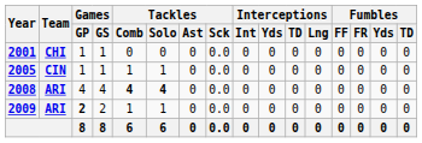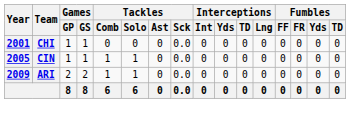 <table class="wikitable" style="text-align:center">
 <tr>
 <th rowspan="2">Year</th>
 <th rowspan="2">Team</th>
 <th colspan="2">Games</th>
 <th colspan="4">Tackles</th>
 <th colspan="4">Interceptions</th>
 <th colspan="4">Fumbles</th>
 </tr>
 <tr>
 <th>GP</th>
 <th>GS</th>
 <th>Comb</th>
 <th>Solo</th>
 <th>Ast</th>
 <th>Sck</th>
 <th>Int</th>
 <th>Yds</th>
 <th>TD</th>
 <th>Lng</th>
 <th>FF</th>
 <th>FR</th>
 <th>Yds</th>
 <th>TD</th>
 </tr>
 <tr>
 <th><a href='#'>2001</a></th>
 <th><a href='#'>CHI</a></th>
 <td>1</td>
 <td>1</td>
 <td>0</td>
 <td>0</td>
 <td>0</td>
 <td>0.0</td>
 <td>0</td>
 <td>0</td>
 <td>0</td>
 <td>0</td>
 <td>0</td>
 <td>0</td>
 <td>0</td>
 <td>0</td>
 </tr>
 <tr>
 <th><a href='#'>2005</a></th>
 <th><a href='#'>CIN</a></th>
 <td>1</td>
 <td>1</td>
 <td>1</td>
 <td>1</td>
 <td>0</td>
 <td>0.0</td>
 <td>0</td>
 <td>0</td>
 <td>0</td>
 <td>0</td>
 <td>0</td>
 <td>0</td>
 <td>0</td>
 <td>0</td>
 </tr>
 <tr>
-<th><a href='#'>2008</a></th>
-<th><a href='#'>ARI</a></th>
-<td>4</td>
-<td>4</td>
-<td><strong>4</strong></td>
-<td><strong>4</strong></td>
-<td>0</td>
-<td>0.0</td>
-<td>0</td>
-<td>0</td>
-<td>0</td>
-<td>0</td>
-<td>0</td>
-<td>0</td>
-<td>0</td>
-<td>0</td>
-</tr>
-<tr>
 <th><a href='#'>2009</a></th>
 <th><a href='#'>ARI</a></th>
-<td><strong>2</strong></td>
+<td>2</td>
 <td>2</td>
 <td>1</td>
 <td>1</td>
 <td>0</td>
 <td>0.0</td>
 <td>0</td>
 <td>0</td>
 <td>0</td>
 <td>0</td>
 <td>0</td>
 <td>0</td>
 <td>0</td>
 <td>0</td>
 </tr>
 <tr>
 <th colspan="2"></th>
 <th>8</th>
 <th>8</th>
 <th>6</th>
 <th>6</th>
 <th>0</th>
 <th>0.0</th>
 <th>0</th>
 <th>0</th>
 <th>0</th>
 <th>0</th>
 <th>0</th>
 <th>0</th>
 <th>0</th>
 <th>0</th>
 </tr>
 </table>
